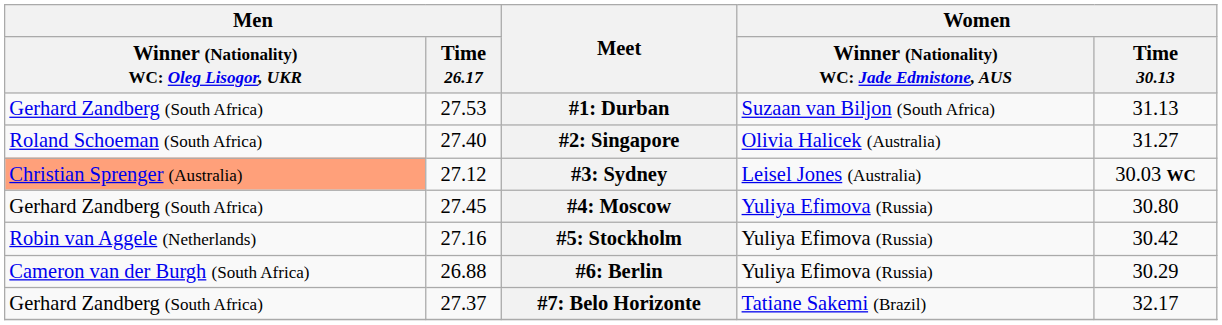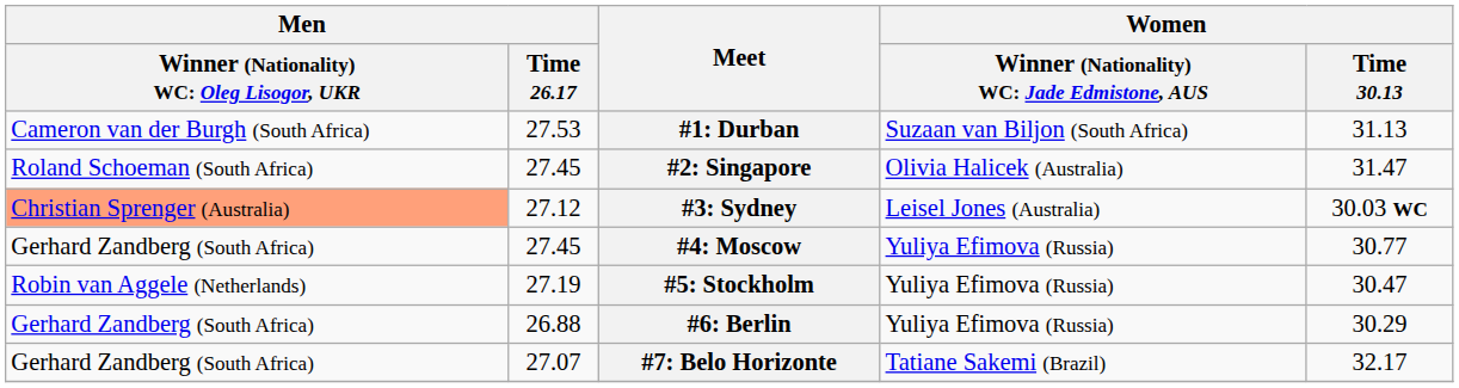 <table class=wikitable width="75%">
 <tr>
 <th colspan="2">Men</th>
 <th rowspan="2">Meet</th>
 <th colspan="2">Women</th>
 </tr>
 <tr>
 <th>Winner <small>(Nationality)<br> WC: <em><a href='#'>Oleg Lisogor</a>, UKR</em></small></th>
 <th>Time <br><small> <em>26.17</em> </small></th>
 <th>Winner <small>(Nationality)<br>WC: <em><a href='#'>Jade Edmistone</a>, AUS</em></small></th>
 <th>Time<br><small><em>30.13</em></small></th>
 </tr>
 <tr>
-<td> <a href='#'>Gerhard Zandberg</a> <small>(South Africa)</small></td>
+<td> <a href='#'>Cameron van der Burgh</a> <small>(South Africa)</small></td>
 <td align=center>27.53</td>
 <th>#1: Durban</th>
 <td> <a href='#'>Suzaan van Biljon</a> <small>(South Africa)</small></td>
 <td align=center>31.13</td>
 </tr>
 <tr>
 <td> <a href='#'>Roland Schoeman</a> <small>(South Africa)</small></td>
-<td align=center>27.40</td>
+<td align=center>27.45</td>
 <th>#2: Singapore</th>
 <td> <a href='#'>Olivia Halicek</a> <small>(Australia)</small></td>
-<td align=center>31.27</td>
+<td align=center>31.47</td>
 </tr>
 <tr>
 <td style="background: lightsalmon;"> <a href='#'>Christian Sprenger</a> <small>(Australia)</small></td>
 <td align=center>27.12</td>
 <th>#3: Sydney</th>
 <td> <a href='#'>Leisel Jones</a> <small>(Australia)</small></td>
 <td align=center>30.03 <small><strong>WC</strong></small></td>
 </tr>
 <tr>
 <td> Gerhard Zandberg <small>(South Africa)</small></td>
 <td align=center>27.45</td>
 <th>#4: Moscow</th>
 <td> <a href='#'>Yuliya Efimova</a> <small>(Russia)</small></td>
-<td align=center>30.80</td>
+<td align=center>30.77</td>
 </tr>
 <tr>
 <td> <a href='#'>Robin van Aggele</a> <small>(Netherlands)</small></td>
-<td align=center>27.16</td>
+<td align=center>27.19</td>
 <th>#5: Stockholm</th>
 <td> Yuliya Efimova <small>(Russia)</small></td>
-<td align=center>30.42</td>
+<td align=center>30.47</td>
 </tr>
 <tr>
-<td> <a href='#'>Cameron van der Burgh</a> <small>(South Africa)</small></td>
+<td> <a href='#'>Gerhard Zandberg</a> <small>(South Africa)</small></td>
 <td align=center>26.88</td>
 <th>#6: Berlin</th>
 <td> Yuliya Efimova <small>(Russia)</small></td>
 <td align=center>30.29</td>
 </tr>
 <tr>
 <td> Gerhard Zandberg <small>(South Africa)</small></td>
-<td align=center>27.37</td>
+<td align=center>27.07</td>
 <th>#7: Belo Horizonte</th>
 <td> <a href='#'>Tatiane Sakemi</a> <small>(Brazil)</small></td>
 <td align=center>32.17</td>
 </tr>
 <tr>
 </tr>
 </table>
